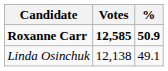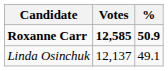 <table class="wikitable">
 <tr>
 <th>Candidate</th>
 <th>Votes</th>
 <th>%</th>
 </tr>
 <tr>
 <td><strong>Roxanne Carr</strong></td>
 <td><strong>12,585</strong></td>
 <td><strong>50.9</strong></td>
 </tr>
 <tr>
 <td><em>Linda Osinchuk</em></td>
-<td>12,138</td>
+<td>12,137</td>
 <td>49.1</td>
 </tr>
 </table>
